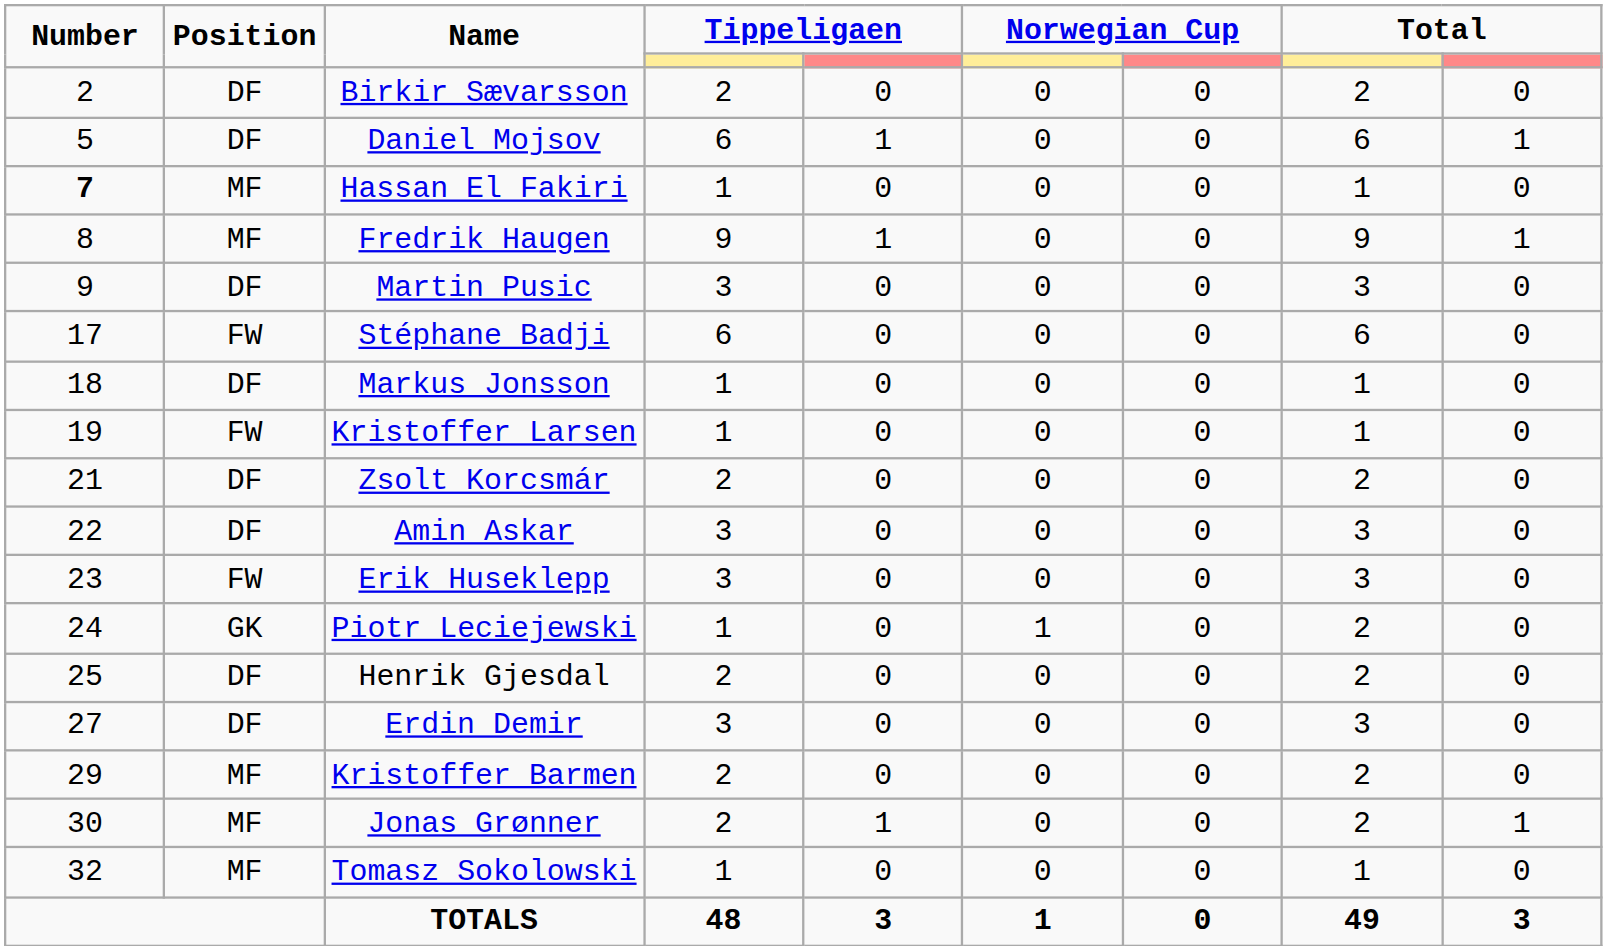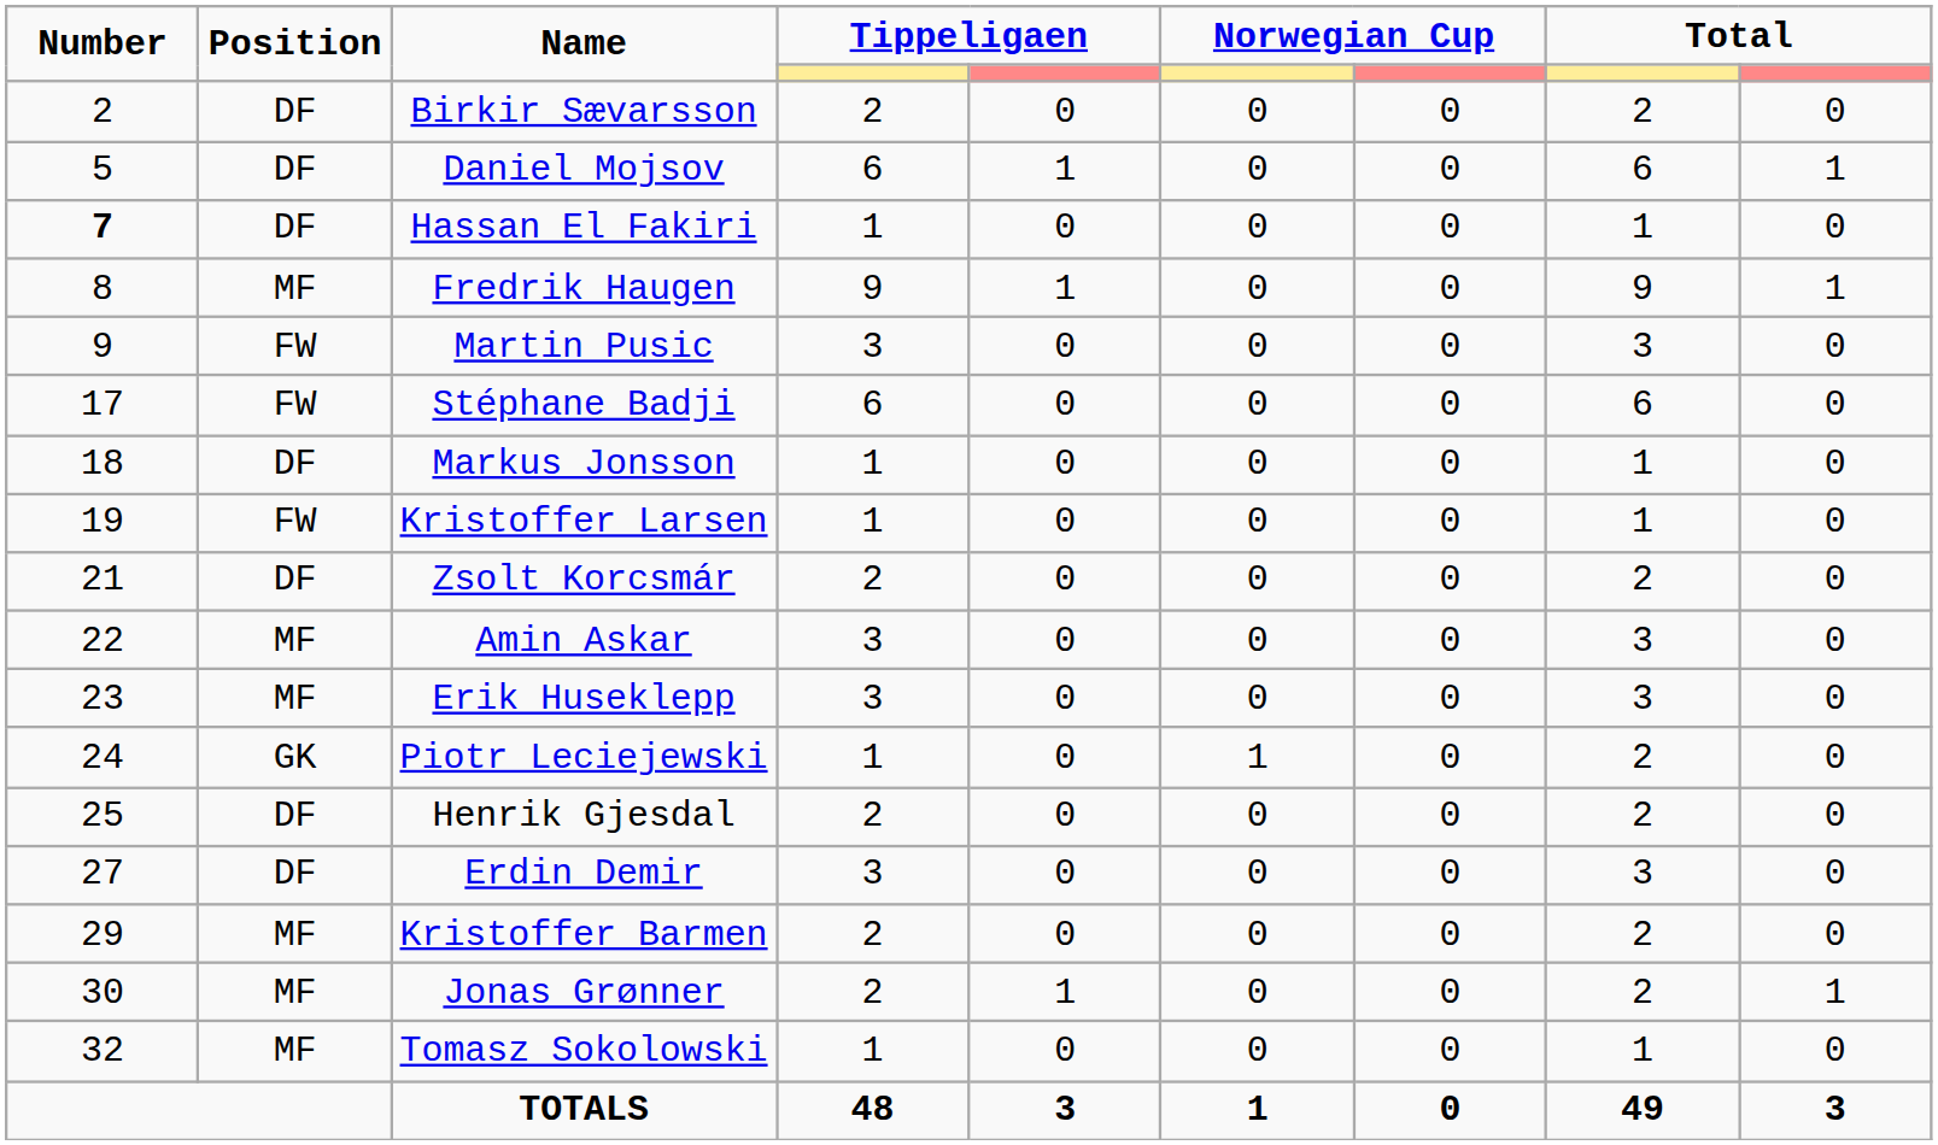 <table class="wikitable" style="font-size: 100%; text-align: center;">
 <tr>
 <td rowspan=2 width="10%" align=center><strong>Number</strong></td>
 <td rowspan=2 width="10%" align=center><strong>Position</strong></td>
 <td rowspan=2 width="20%" align=center><strong>Name</strong></td>
 <td colspan=2 align=center><strong><a href='#'>Tippeligaen</a></strong></td>
 <td colspan=2 align=center><strong><a href='#'>Norwegian Cup</a></strong></td>
 <td colspan=2 align=center><strong>Total</strong></td>
 </tr>
 <tr>
 <th width=60 style="background: #FFEE99"></th>
 <th width=60 style="background: #FF8888"></th>
 <th width=60 style="background: #FFEE99"></th>
 <th width=60 style="background: #FF8888"></th>
 <th width=60 style="background: #FFEE99"></th>
 <th width=60 style="background: #FF8888"></th>
 </tr>
 <tr>
 <td>2</td>
 <td>DF</td>
 <td><a href='#'>Birkir Sævarsson</a></td>
 <td>2</td>
 <td>0</td>
 <td>0</td>
 <td>0</td>
 <td>2</td>
 <td>0</td>
 </tr>
 <tr>
 <td>5</td>
 <td>DF</td>
 <td><a href='#'>Daniel Mojsov</a></td>
 <td>6</td>
 <td>1</td>
 <td>0</td>
 <td>0</td>
 <td>6</td>
 <td>1</td>
 </tr>
 <tr>
 <td><strong>7</strong></td>
-<td>MF</td>
+<td>DF</td>
 <td><a href='#'>Hassan El Fakiri</a></td>
 <td>1</td>
 <td>0</td>
 <td>0</td>
 <td>0</td>
 <td>1</td>
 <td>0</td>
 </tr>
 <tr>
 <td>8</td>
 <td>MF</td>
 <td><a href='#'>Fredrik Haugen</a></td>
 <td>9</td>
 <td>1</td>
 <td>0</td>
 <td>0</td>
 <td>9</td>
 <td>1</td>
 </tr>
 <tr>
 <td>9</td>
-<td>DF</td>
+<td>FW</td>
 <td><a href='#'>Martin Pusic</a></td>
 <td>3</td>
 <td>0</td>
 <td>0</td>
 <td>0</td>
 <td>3</td>
 <td>0</td>
 </tr>
 <tr>
 <td>17</td>
 <td>FW</td>
 <td><a href='#'>Stéphane Badji</a></td>
 <td>6</td>
 <td>0</td>
 <td>0</td>
 <td>0</td>
 <td>6</td>
 <td>0</td>
 </tr>
 <tr>
 <td>18</td>
 <td>DF</td>
 <td><a href='#'>Markus Jonsson</a></td>
 <td>1</td>
 <td>0</td>
 <td>0</td>
 <td>0</td>
 <td>1</td>
 <td>0</td>
 </tr>
 <tr>
 <td>19</td>
 <td>FW</td>
 <td><a href='#'>Kristoffer Larsen</a></td>
 <td>1</td>
 <td>0</td>
 <td>0</td>
 <td>0</td>
 <td>1</td>
 <td>0</td>
 </tr>
 <tr>
 <td>21</td>
 <td>DF</td>
 <td><a href='#'>Zsolt Korcsmár</a></td>
 <td>2</td>
 <td>0</td>
 <td>0</td>
 <td>0</td>
 <td>2</td>
 <td>0</td>
 </tr>
 <tr>
 <td>22</td>
-<td>DF</td>
+<td>MF</td>
 <td><a href='#'>Amin Askar</a></td>
 <td>3</td>
 <td>0</td>
 <td>0</td>
 <td>0</td>
 <td>3</td>
 <td>0</td>
 </tr>
 <tr>
 <td>23</td>
-<td>FW</td>
+<td>MF</td>
 <td><a href='#'>Erik Huseklepp</a></td>
 <td>3</td>
 <td>0</td>
 <td>0</td>
 <td>0</td>
 <td>3</td>
 <td>0</td>
 </tr>
 <tr>
 <td>24</td>
 <td>GK</td>
 <td><a href='#'>Piotr Leciejewski</a></td>
 <td>1</td>
 <td>0</td>
 <td>1</td>
 <td>0</td>
 <td>2</td>
 <td>0</td>
 </tr>
 <tr>
 <td>25</td>
 <td>DF</td>
 <td>Henrik Gjesdal</td>
 <td>2</td>
 <td>0</td>
 <td>0</td>
 <td>0</td>
 <td>2</td>
 <td>0</td>
 </tr>
 <tr>
 <td>27</td>
 <td>DF</td>
 <td><a href='#'>Erdin Demir</a></td>
 <td>3</td>
 <td>0</td>
 <td>0</td>
 <td>0</td>
 <td>3</td>
 <td>0</td>
 </tr>
 <tr>
 <td>29</td>
 <td>MF</td>
 <td><a href='#'>Kristoffer Barmen</a></td>
 <td>2</td>
 <td>0</td>
 <td>0</td>
 <td>0</td>
 <td>2</td>
 <td>0</td>
 </tr>
 <tr>
 <td>30</td>
 <td>MF</td>
 <td><a href='#'>Jonas Grønner</a></td>
 <td>2</td>
 <td>1</td>
 <td>0</td>
 <td>0</td>
 <td>2</td>
 <td>1</td>
 </tr>
 <tr>
 <td>32</td>
 <td>MF</td>
 <td><a href='#'>Tomasz Sokolowski</a></td>
 <td>1</td>
 <td>0</td>
 <td>0</td>
 <td>0</td>
 <td>1</td>
 <td>0</td>
 </tr>
 <tr>
 <td colspan=2></td>
 <td><strong>TOTALS</strong></td>
 <td><strong>48</strong></td>
 <td><strong>3</strong></td>
 <td><strong>1</strong></td>
 <td><strong>0</strong></td>
 <td><strong>49</strong></td>
 <td><strong>3</strong></td>
 </tr>
 </table>
